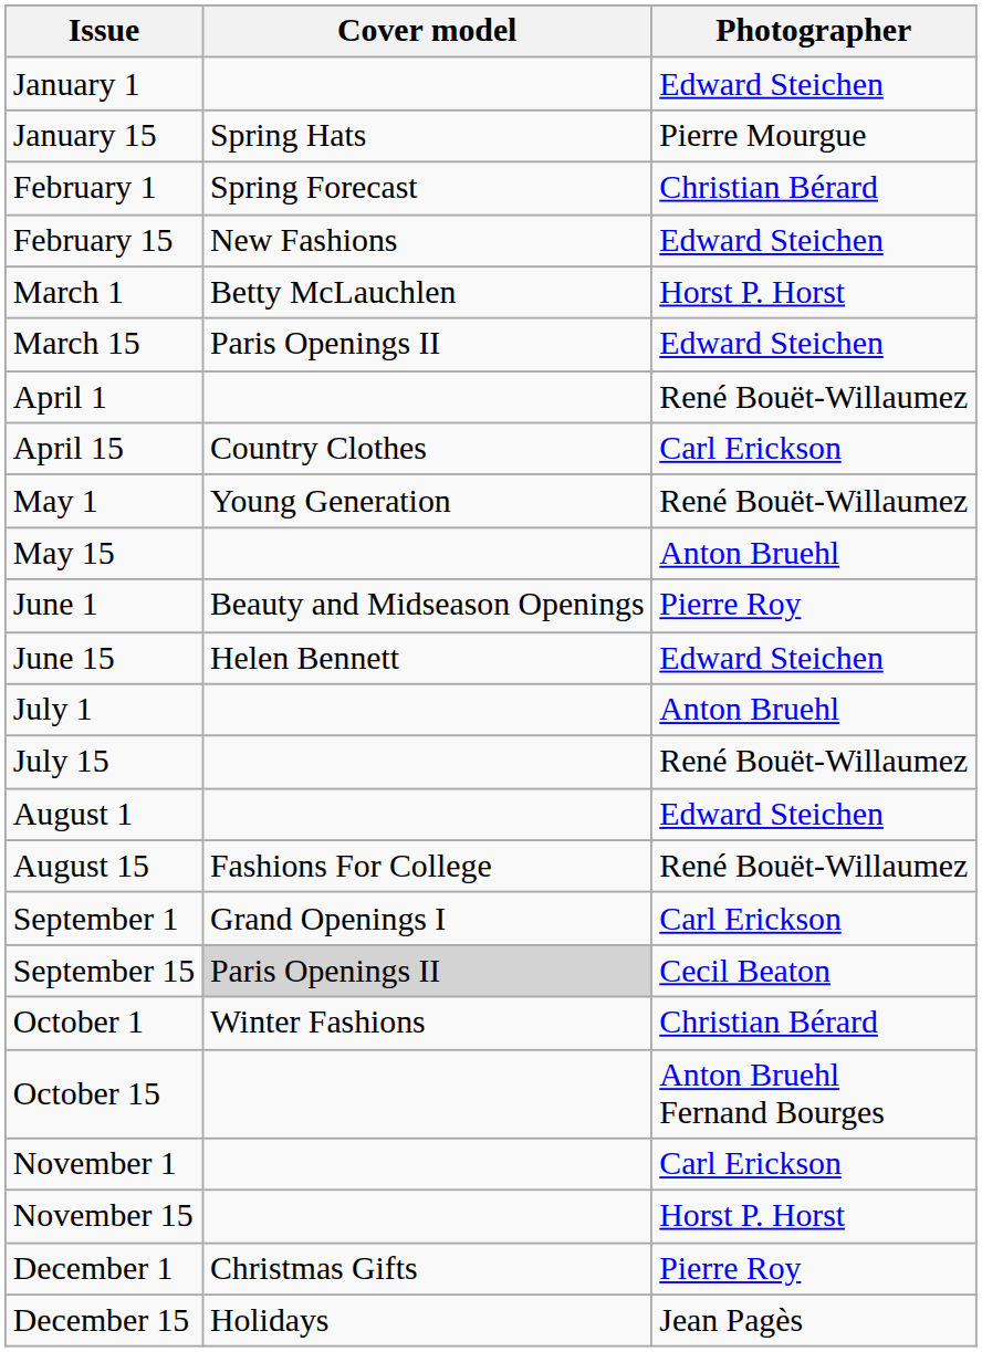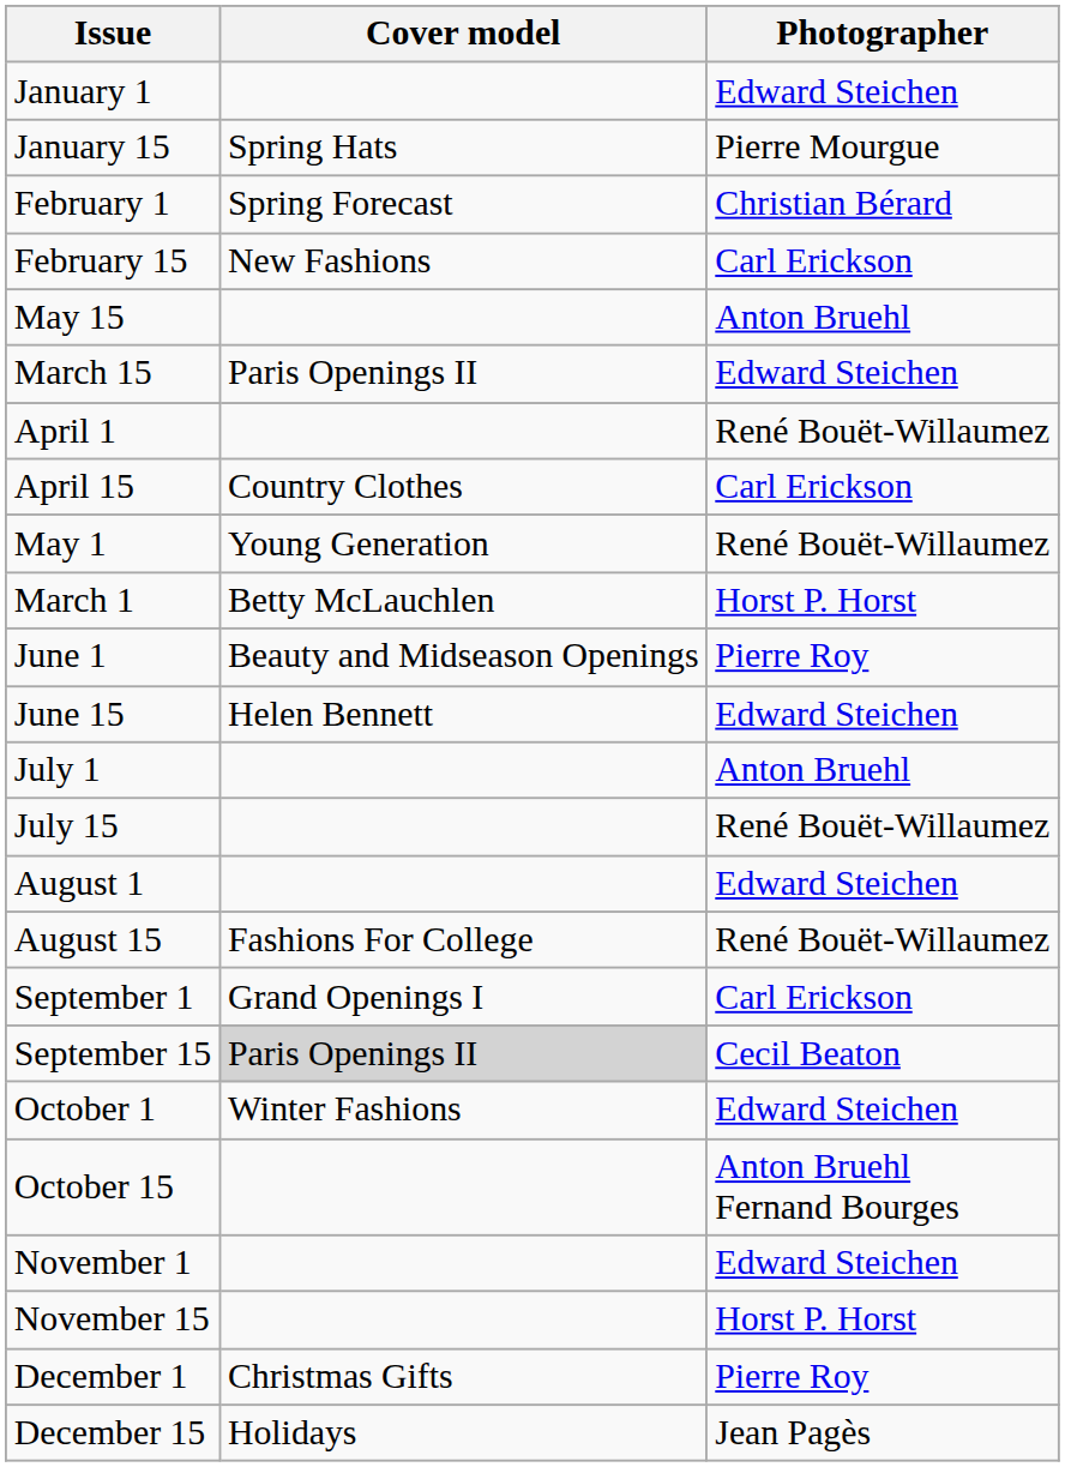 <table class="sortable wikitable">
 <tr>
 <th>Issue</th>
 <th>Cover model</th>
 <th>Photographer</th>
 </tr>
 <tr>
 <td>January 1</td>
 <td></td>
 <td><a href='#'>Edward Steichen</a></td>
 </tr>
 <tr>
 <td>January 15</td>
 <td>Spring Hats</td>
 <td>Pierre Mourgue</td>
 </tr>
 <tr>
 <td>February 1</td>
 <td>Spring Forecast</td>
 <td><a href='#'>Christian Bérard</a></td>
 </tr>
 <tr>
 <td>February 15</td>
 <td>New Fashions</td>
-<td><a href='#'>Edward Steichen</a></td>
+<td><a href='#'>Carl Erickson</a></td>
 </tr>
 <tr>
-<td>March 1</td>
-<td>Betty McLauchlen</td>
-<td><a href='#'>Horst P. Horst</a></td>
+<td>May 15</td>
+<td></td>
+<td><a href='#'>Anton Bruehl</a></td>
 </tr>
 <tr>
 <td>March 15</td>
 <td>Paris Openings II</td>
 <td><a href='#'>Edward Steichen</a></td>
 </tr>
 <tr>
 <td>April 1</td>
 <td></td>
 <td>René Bouët-Willaumez</td>
 </tr>
 <tr>
 <td>April 15</td>
 <td>Country Clothes</td>
 <td><a href='#'>Carl Erickson</a></td>
 </tr>
 <tr>
 <td>May 1</td>
 <td>Young Generation</td>
 <td>René Bouët-Willaumez</td>
 </tr>
 <tr>
-<td>May 15</td>
-<td></td>
-<td><a href='#'>Anton Bruehl</a></td>
+<td>March 1</td>
+<td>Betty McLauchlen</td>
+<td><a href='#'>Horst P. Horst</a></td>
 </tr>
 <tr>
 <td>June 1</td>
 <td>Beauty and Midseason Openings</td>
 <td><a href='#'>Pierre Roy</a></td>
 </tr>
 <tr>
 <td>June 15</td>
 <td>Helen Bennett</td>
 <td><a href='#'>Edward Steichen</a></td>
 </tr>
 <tr>
 <td>July 1</td>
 <td></td>
 <td><a href='#'>Anton Bruehl</a></td>
 </tr>
 <tr>
 <td>July 15</td>
 <td></td>
 <td>René Bouët-Willaumez</td>
 </tr>
 <tr>
 <td>August 1</td>
 <td></td>
 <td><a href='#'>Edward Steichen</a></td>
 </tr>
 <tr>
 <td>August 15</td>
 <td>Fashions For College</td>
 <td>René Bouët-Willaumez</td>
 </tr>
 <tr>
 <td>September 1</td>
 <td>Grand Openings I</td>
 <td><a href='#'>Carl Erickson</a></td>
 </tr>
 <tr>
 <td>September 15</td>
 <td style="background: lightgrey;">Paris Openings II</td>
 <td><a href='#'>Cecil Beaton</a></td>
 </tr>
 <tr>
 <td>October 1</td>
 <td>Winter Fashions</td>
-<td><a href='#'>Christian Bérard</a></td>
+<td><a href='#'>Edward Steichen</a></td>
 </tr>
 <tr>
 <td>October 15</td>
 <td></td>
 <td><a href='#'>Anton Bruehl</a> <br> Fernand Bourges</td>
 </tr>
 <tr>
 <td>November 1</td>
 <td></td>
-<td><a href='#'>Carl Erickson</a></td>
+<td><a href='#'>Edward Steichen</a></td>
 </tr>
 <tr>
 <td>November 15</td>
 <td></td>
 <td><a href='#'>Horst P. Horst</a></td>
 </tr>
 <tr>
 <td>December 1</td>
 <td>Christmas Gifts</td>
 <td><a href='#'>Pierre Roy</a></td>
 </tr>
 <tr>
 <td>December 15</td>
 <td>Holidays</td>
 <td>Jean Pagès</td>
 </tr>
 </table>
